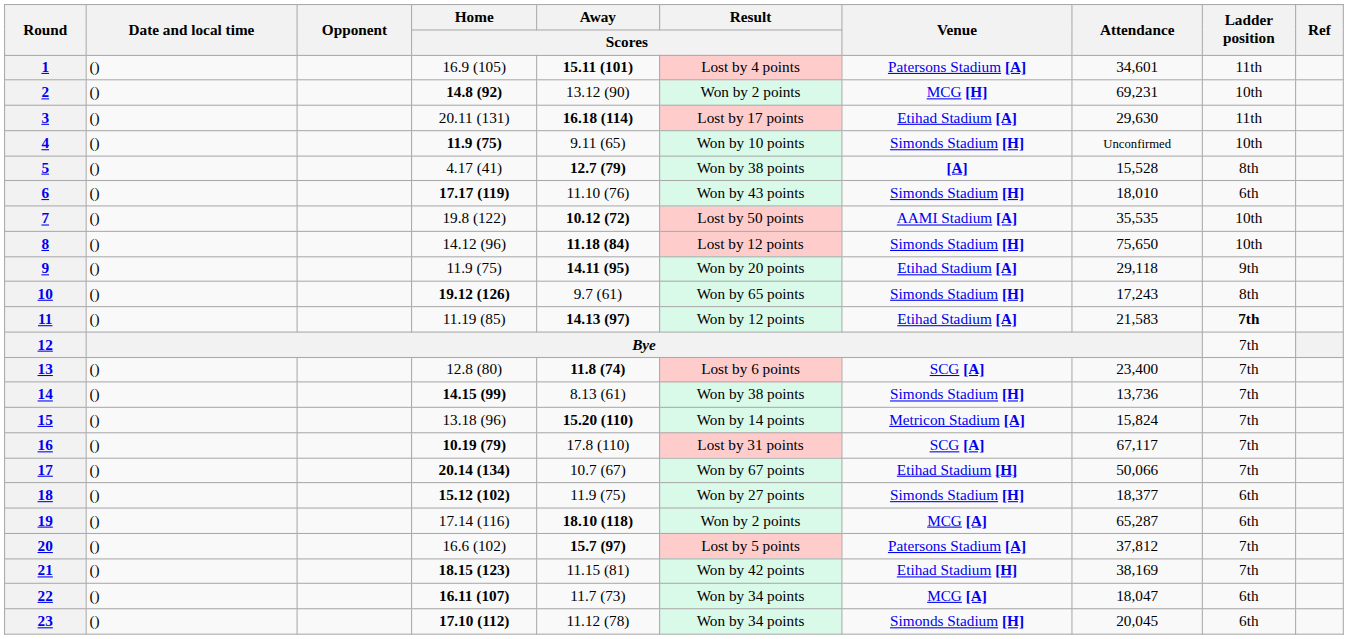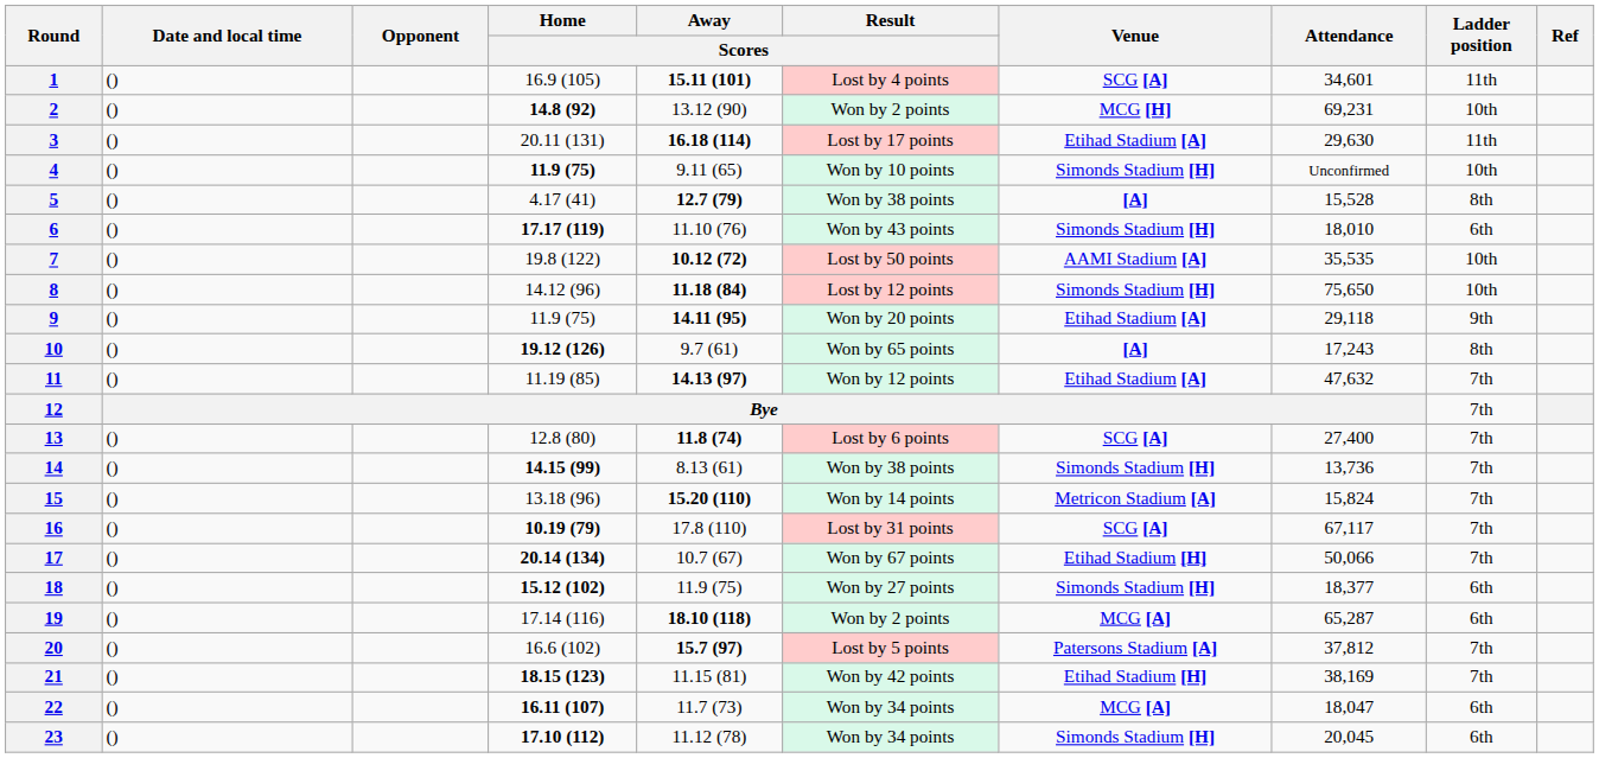 <table class="wikitable plainrowheaders sortable" style="font-size:90%; width:100%; text-align:center; margin:1em auto;">
 <tr>
 <th scope="col" rowspan="2">Round</th>
 <th scope="col" rowspan="2">Date and local time</th>
 <th scope="col" rowspan="2">Opponent</th>
 <th scope="col">Home</th>
 <th scope="col">Away</th>
 <th scope="col">Result</th>
 <th scope="col" rowspan="2">Venue</th>
 <th scope="col" rowspan="2">Attendance</th>
 <th scope="col" rowspan="2">Ladder<br>position</th>
 <th scope="col" class="unsortable" rowspan=2>Ref</th>
 </tr>
 <tr>
 <th scope="col" colspan="3">Scores</th>
 </tr>
 <tr>
 <th scope="row" style="text-align:center;"><a href='#'>1</a></th>
 <td align=left> ()</td>
 <td align=left></td>
 <td>16.9 (105)</td>
 <td><strong>15.11 (101)</strong></td>
 <td style="background:#fcc;">Lost by 4 points</td>
-<td><a href='#'>Patersons Stadium</a> <span></span><a href='#'><strong>[A]</strong></a></td>
+<td><a href='#'>SCG</a> <span></span><a href='#'><strong>[A]</strong></a></td>
 <td>34,601</td>
 <td>11th</td>
 <td></td>
 </tr>
 <tr>
 <th scope="row" style="text-align:center;"><a href='#'>2</a></th>
 <td align=left> ()</td>
 <td align=left></td>
 <td><strong>14.8 (92)</strong></td>
 <td>13.12 (90)</td>
 <td style="background:#d9f9e9;">Won by 2 points</td>
 <td><a href='#'>MCG</a> <span></span><a href='#'><strong>[H]</strong></a></td>
 <td>69,231</td>
 <td>10th</td>
 <td></td>
 </tr>
 <tr>
 <th scope="row" style="text-align:center;"><a href='#'>3</a></th>
 <td align=left> ()</td>
 <td align=left></td>
 <td>20.11 (131)</td>
 <td><strong>16.18 (114)</strong></td>
 <td style="background:#fcc;">Lost by 17 points</td>
 <td><a href='#'>Etihad Stadium</a> <span></span><a href='#'><strong>[A]</strong></a></td>
 <td>29,630</td>
 <td>11th</td>
 <td></td>
 </tr>
 <tr>
 <th scope="row" style="text-align:center;"><a href='#'>4</a></th>
 <td align=left> ()</td>
 <td align=left></td>
 <td><strong>11.9 (75)</strong></td>
 <td>9.11 (65)</td>
 <td style="background:#d9f9e9;">Won by 10 points</td>
 <td><a href='#'>Simonds Stadium</a> <span></span><a href='#'><strong>[H]</strong></a></td>
 <td><small>Unconfirmed</small></td>
 <td>10th</td>
 <td></td>
 </tr>
 <tr>
 <th scope="row" style="text-align:center;"><a href='#'>5</a></th>
 <td align=left> ()</td>
 <td align=left></td>
 <td>4.17 (41)</td>
 <td><strong>12.7 (79)</strong></td>
 <td style="background:#d9f9e9;">Won by 38 points</td>
 <td> <span></span><a href='#'><strong>[A]</strong></a></td>
 <td>15,528</td>
 <td>8th</td>
 <td></td>
 </tr>
 <tr>
 <th scope="row" style="text-align:center;"><a href='#'>6</a></th>
 <td align=left> ()</td>
 <td align=left></td>
 <td><strong>17.17 (119)</strong></td>
 <td>11.10 (76)</td>
 <td style="background:#d9f9e9;">Won by 43 points</td>
 <td><a href='#'>Simonds Stadium</a> <span></span><a href='#'><strong>[H]</strong></a></td>
 <td>18,010</td>
 <td>6th</td>
 <td></td>
 </tr>
 <tr>
 <th scope="row" style="text-align:center;"><a href='#'>7</a></th>
 <td align=left> ()</td>
 <td align=left></td>
 <td>19.8 (122)</td>
 <td><strong>10.12 (72)</strong></td>
 <td style="background:#fcc;">Lost by 50 points</td>
 <td><a href='#'>AAMI Stadium</a> <span></span><a href='#'><strong>[A]</strong></a></td>
 <td>35,535</td>
 <td>10th</td>
 <td></td>
 </tr>
 <tr>
 <th scope="row" style="text-align:center;"><a href='#'>8</a></th>
 <td align=left> ()</td>
 <td align=left></td>
 <td>14.12 (96)</td>
 <td><strong>11.18 (84)</strong></td>
 <td style="background:#fcc;">Lost by 12 points</td>
 <td><a href='#'>Simonds Stadium</a> <span></span><a href='#'><strong>[H]</strong></a></td>
 <td>75,650</td>
 <td>10th</td>
 <td></td>
 </tr>
 <tr>
 <th scope="row" style="text-align:center;"><a href='#'>9</a></th>
 <td align=left> ()</td>
 <td align=left></td>
 <td>11.9 (75)</td>
 <td><strong>14.11 (95)</strong></td>
 <td style="background:#d9f9e9;">Won by 20 points</td>
 <td><a href='#'>Etihad Stadium</a> <span></span><a href='#'><strong>[A]</strong></a></td>
 <td>29,118</td>
 <td>9th</td>
 <td></td>
 </tr>
 <tr>
 <th scope="row" style="text-align:center;"><a href='#'>10</a></th>
 <td align=left> ()</td>
 <td align=left></td>
 <td><strong>19.12 (126)</strong></td>
 <td>9.7 (61)</td>
 <td style="background:#d9f9e9;">Won by 65 points</td>
-<td><a href='#'>Simonds Stadium</a> <span></span><a href='#'><strong>[H]</strong></a></td>
+<td> <span></span><a href='#'><strong>[A]</strong></a></td>
 <td>17,243</td>
 <td>8th</td>
 <td></td>
 </tr>
 <tr>
 <th scope="row" style="text-align:center;"><a href='#'>11</a></th>
 <td align=left> ()</td>
 <td align=left></td>
 <td>11.19 (85)</td>
 <td><strong>14.13 (97)</strong></td>
 <td style="background:#d9f9e9;">Won by 12 points</td>
 <td><a href='#'>Etihad Stadium</a> <span></span><a href='#'><strong>[A]</strong></a></td>
-<td>21,583</td>
-<td><strong>7th</strong></td>
+<td>47,632</td>
+<td>7th</td>
 <td></td>
 </tr>
 <tr>
 <th scope="row" style="text-align:center;"><a href='#'>12</a></th>
 <th colspan=7><span><em>Bye</em></span></th>
 <td>7th</td>
 <th></th>
 </tr>
 <tr>
 <th scope="row" style="text-align:center;"><a href='#'>13</a></th>
 <td align=left> ()</td>
 <td align=left></td>
 <td>12.8 (80)</td>
 <td><strong>11.8 (74)</strong></td>
 <td style="background:#fcc;">Lost by 6 points</td>
 <td><a href='#'>SCG</a> <span></span><a href='#'><strong>[A]</strong></a></td>
-<td>23,400</td>
+<td>27,400</td>
 <td>7th</td>
 <td></td>
 </tr>
 <tr>
 <th scope="row" style="text-align:center;"><a href='#'>14</a></th>
 <td align=left> ()</td>
 <td align=left></td>
 <td><strong>14.15 (99)</strong></td>
 <td>8.13 (61)</td>
 <td style="background:#d9f9e9;">Won by 38 points</td>
 <td><a href='#'>Simonds Stadium</a> <span></span><a href='#'><strong>[H]</strong></a></td>
 <td>13,736</td>
 <td>7th</td>
 <td></td>
 </tr>
 <tr>
 <th scope="row" style="text-align:center;"><a href='#'>15</a></th>
 <td align=left> ()</td>
 <td align=left></td>
 <td>13.18 (96)</td>
 <td><strong>15.20 (110)</strong></td>
 <td style="background:#d9f9e9;">Won by 14 points</td>
 <td><a href='#'>Metricon Stadium</a> <span></span><a href='#'><strong>[A]</strong></a></td>
 <td>15,824</td>
 <td>7th</td>
 <td></td>
 </tr>
 <tr>
 <th scope="row" style="text-align:center;"><a href='#'>16</a></th>
 <td align=left> ()</td>
 <td align=left></td>
 <td><strong>10.19 (79)</strong></td>
 <td>17.8 (110)</td>
 <td style="background:#fcc;">Lost by 31 points</td>
 <td><a href='#'>SCG</a> <span></span><a href='#'><strong>[A]</strong></a></td>
 <td>67,117</td>
 <td>7th</td>
 <td></td>
 </tr>
 <tr>
 <th scope="row" style="text-align:center;"><a href='#'>17</a></th>
 <td align=left> ()</td>
 <td align=left></td>
 <td><strong>20.14 (134)</strong></td>
 <td>10.7 (67)</td>
 <td style="background:#d9f9e9;">Won by 67 points</td>
 <td><a href='#'>Etihad Stadium</a> <span></span><a href='#'><strong>[H]</strong></a></td>
 <td>50,066</td>
 <td>7th</td>
 <td></td>
 </tr>
 <tr>
 <th scope="row" style="text-align:center;"><a href='#'>18</a></th>
 <td align=left> ()</td>
 <td align=left></td>
 <td><strong>15.12 (102)</strong></td>
 <td>11.9 (75)</td>
 <td style="background:#d9f9e9;">Won by 27 points</td>
 <td><a href='#'>Simonds Stadium</a> <span></span><a href='#'><strong>[H]</strong></a></td>
 <td>18,377</td>
 <td>6th</td>
 <td></td>
 </tr>
 <tr>
 <th scope="row" style="text-align:center;"><a href='#'>19</a></th>
 <td align=left> ()</td>
 <td align=left></td>
 <td>17.14 (116)</td>
 <td><strong>18.10 (118)</strong></td>
 <td style="background:#d9f9e9;">Won by 2 points</td>
 <td><a href='#'>MCG</a> <span></span><a href='#'><strong>[A]</strong></a></td>
 <td>65,287</td>
 <td>6th</td>
 <td></td>
 </tr>
 <tr>
 <th scope="row" style="text-align:center;"><a href='#'>20</a></th>
 <td align=left> ()</td>
 <td align=left></td>
 <td>16.6 (102)</td>
 <td><strong>15.7 (97)</strong></td>
 <td style="background:#fcc;">Lost by 5 points</td>
 <td><a href='#'>Patersons Stadium</a> <span></span><a href='#'><strong>[A]</strong></a></td>
 <td>37,812</td>
 <td>7th</td>
 <td></td>
 </tr>
 <tr>
 <th scope="row" style="text-align:center;"><a href='#'>21</a></th>
 <td align=left> ()</td>
 <td align=left></td>
 <td><strong>18.15 (123)</strong></td>
 <td>11.15 (81)</td>
 <td style="background:#d9f9e9;">Won by 42 points</td>
 <td><a href='#'>Etihad Stadium</a> <span></span><a href='#'><strong>[H]</strong></a></td>
 <td>38,169</td>
 <td>7th</td>
 <td></td>
 </tr>
 <tr>
 <th scope="row" style="text-align:center;"><a href='#'>22</a></th>
 <td align=left> ()</td>
 <td align=left></td>
 <td><strong>16.11 (107)</strong></td>
 <td>11.7 (73)</td>
 <td style="background:#d9f9e9;">Won by 34 points</td>
 <td><a href='#'>MCG</a> <span></span><a href='#'><strong>[A]</strong></a></td>
 <td>18,047</td>
 <td>6th</td>
 <td></td>
 </tr>
 <tr>
 <th scope="row" style="text-align:center;"><a href='#'>23</a></th>
 <td align=left> ()</td>
 <td align=left></td>
 <td><strong>17.10 (112)</strong></td>
 <td>11.12 (78)</td>
 <td style="background:#d9f9e9;">Won by 34 points</td>
 <td><a href='#'>Simonds Stadium</a> <span></span><a href='#'><strong>[H]</strong></a></td>
 <td>20,045</td>
 <td>6th</td>
 <td></td>
 </tr>
 </table>
